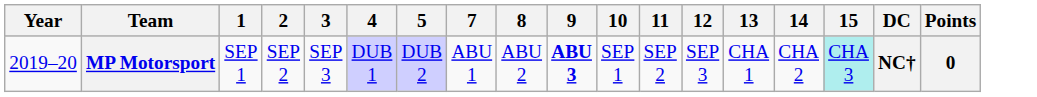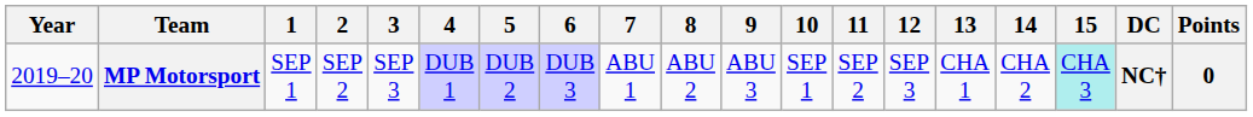 <table class="wikitable" style="text-align:center; font-size:85%;">
 <tr>
 <th>Year</th>
 <th>Team</th>
 <th>1</th>
 <th>2</th>
 <th>3</th>
 <th>4</th>
 <th>5</th>
+<th>6</th>
 <th>7</th>
 <th>8</th>
 <th>9</th>
 <th>10</th>
 <th>11</th>
 <th>12</th>
 <th>13</th>
 <th>14</th>
 <th>15</th>
 <th>DC</th>
 <th>Points</th>
 </tr>
 <tr>
 <td><a href='#'>2019–20</a></td>
 <th nowrap><a href='#'>MP Motorsport</a></th>
 <td><a href='#'>SEP<br>1</a></td>
 <td><a href='#'>SEP<br>2</a></td>
 <td><a href='#'>SEP<br>3</a></td>
 <td style="background:#CFCFFF;"><a href='#'>DUB<br>1</a><br></td>
 <td style="background:#CFCFFF;"><a href='#'>DUB<br>2</a><br></td>
+<td style="background:#CFCFFF;"><a href='#'>DUB<br>3</a><br></td>
 <td><a href='#'>ABU<br>1</a></td>
 <td><a href='#'>ABU<br>2</a></td>
-<td><strong><a href='#'>ABU<br>3</a></strong></td>
+<td><a href='#'>ABU<br>3</a></td>
 <td><a href='#'>SEP<br>1</a></td>
 <td><a href='#'>SEP<br>2</a></td>
 <td><a href='#'>SEP<br>3</a></td>
 <td><a href='#'>CHA<br>1</a></td>
 <td><a href='#'>CHA<br>2</a></td>
 <td style="background: paleturquoise;"><a href='#'>CHA<br>3</a></td>
 <th>NC†</th>
 <th>0</th>
 </tr>
 </table>
